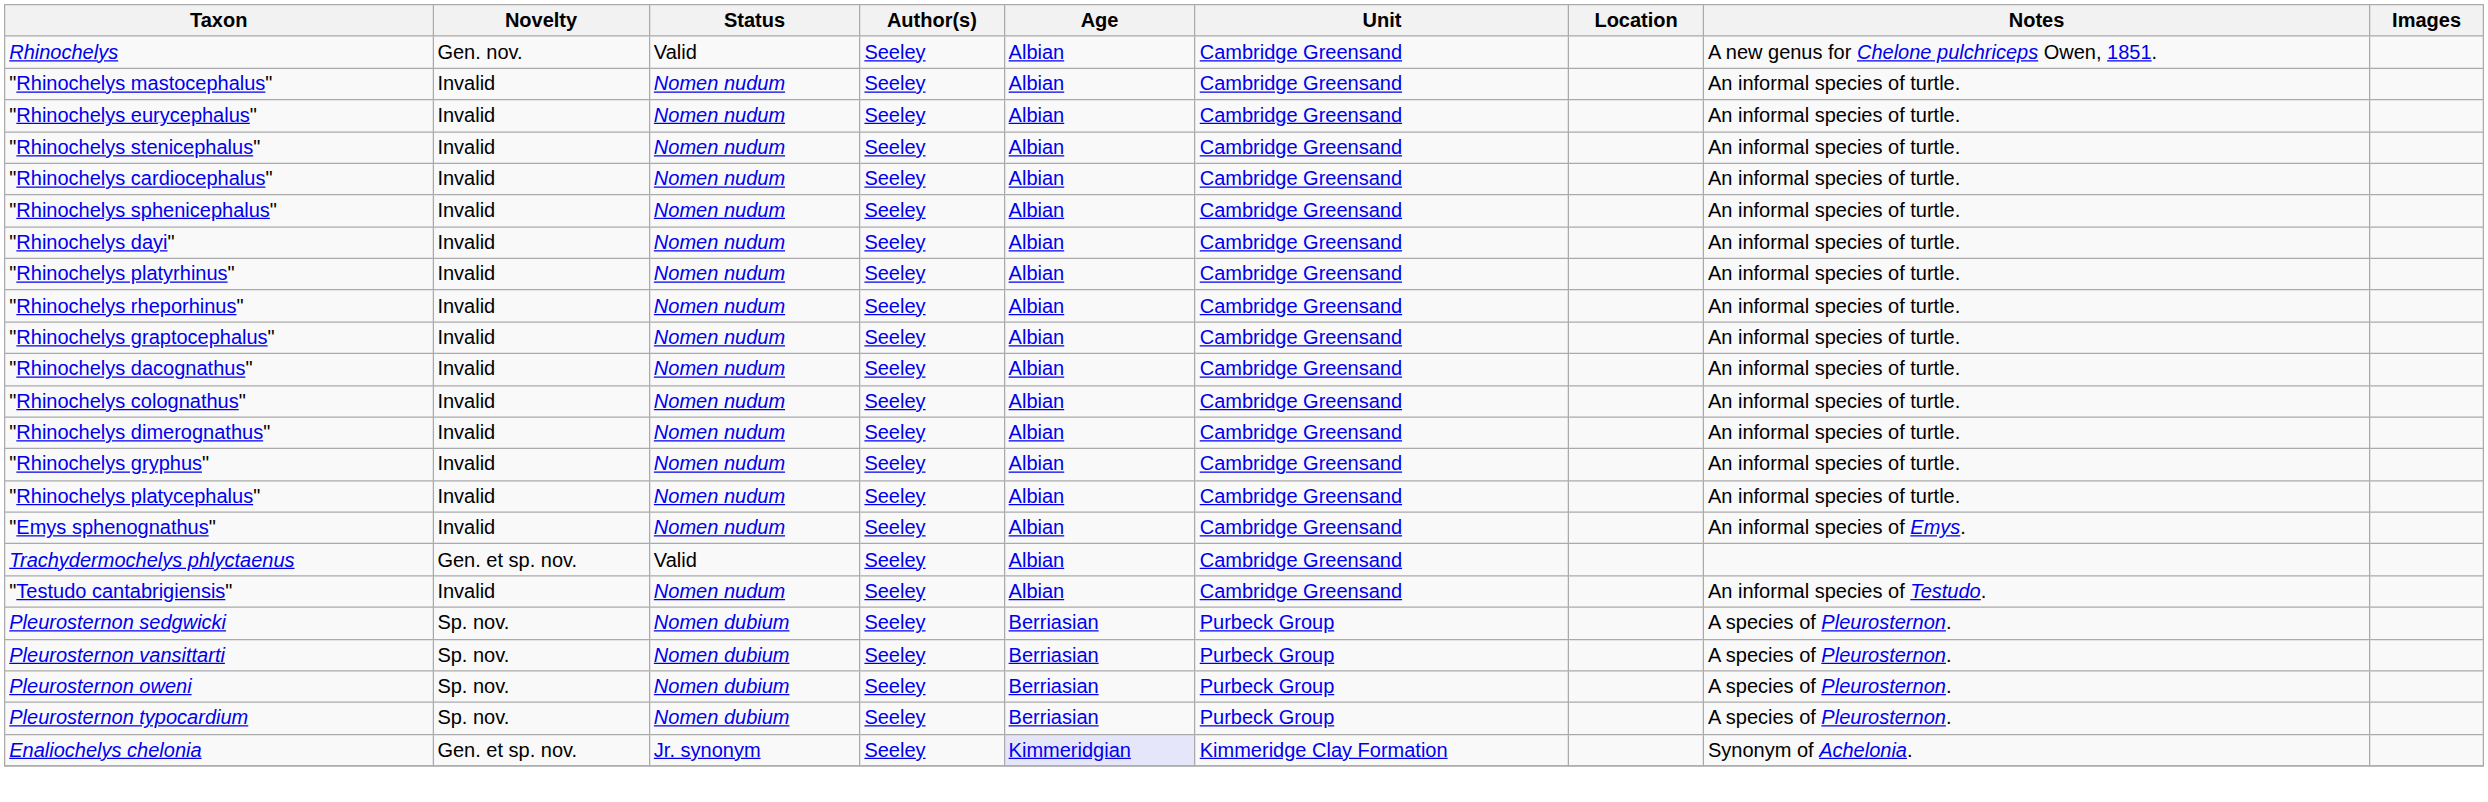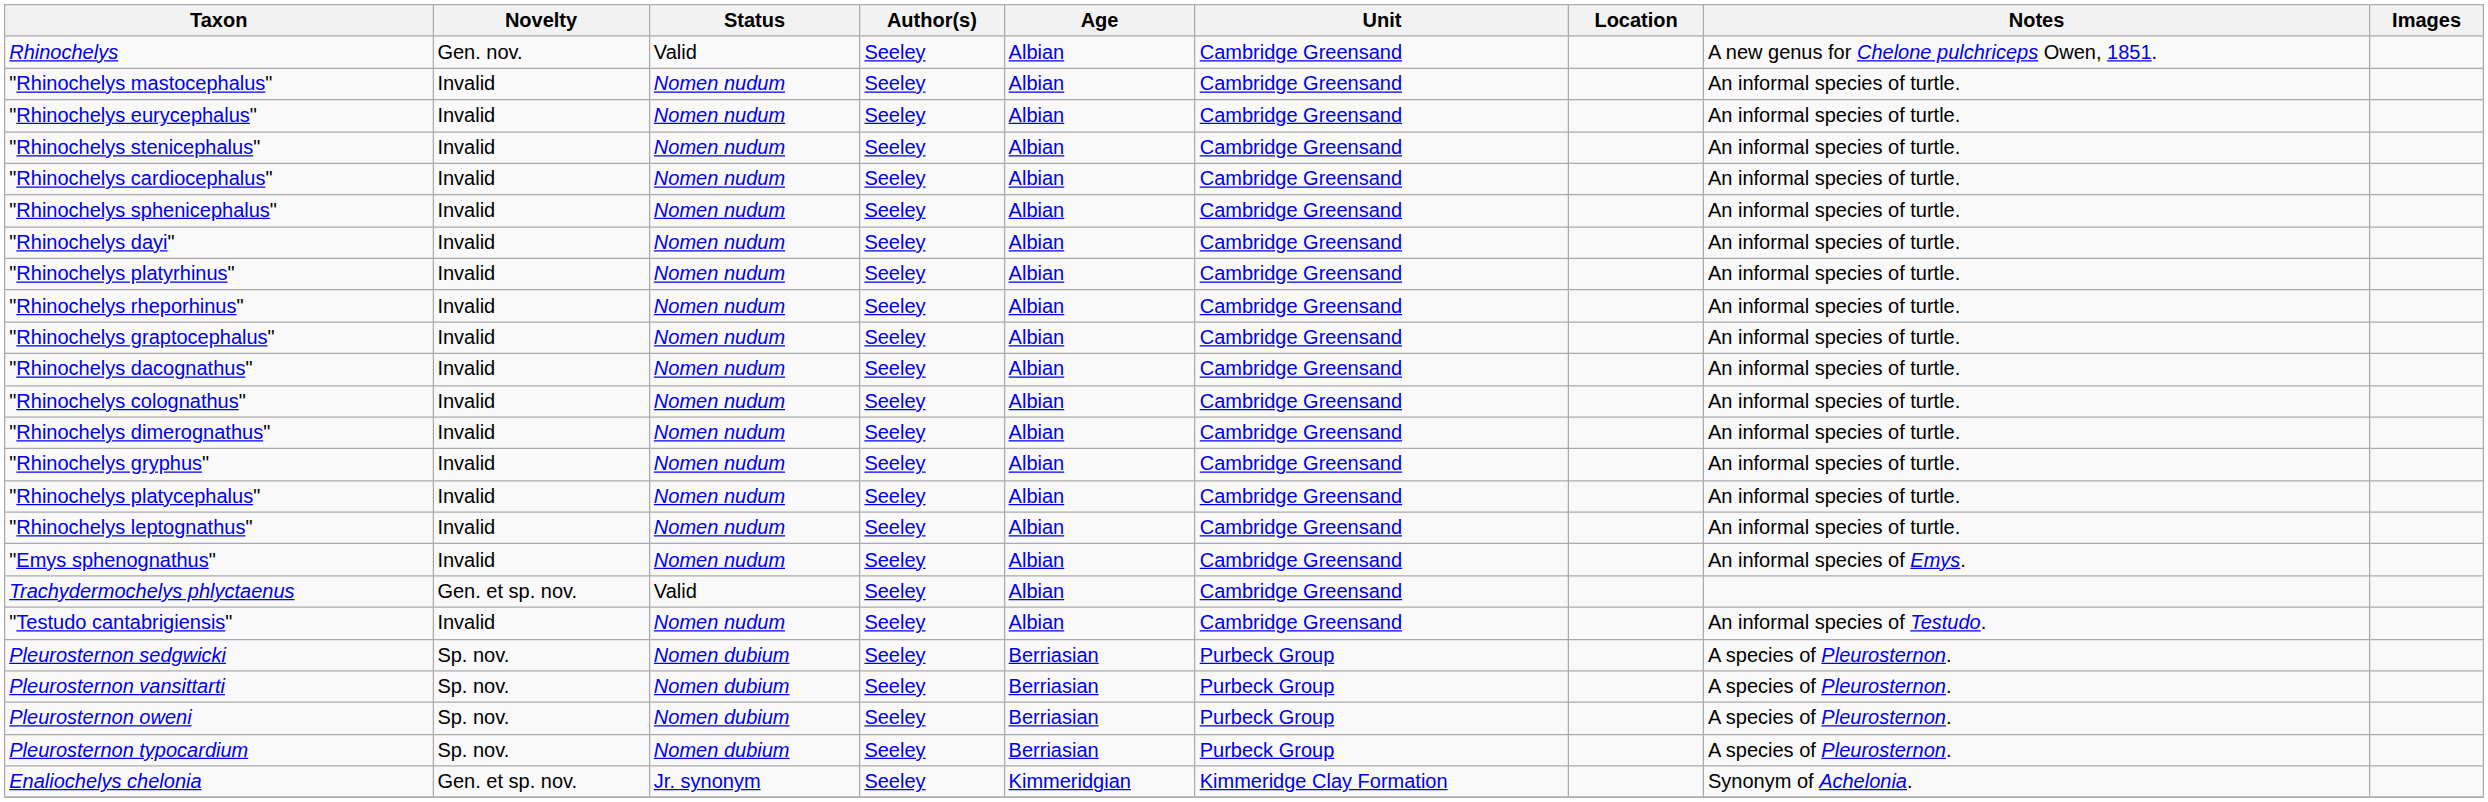 <table class="wikitable sortable" align="center" width="100%">
 <tr>
 <th>Taxon</th>
 <th>Novelty</th>
 <th>Status</th>
 <th>Author(s)</th>
 <th>Age</th>
 <th>Unit</th>
 <th>Location</th>
 <th>Notes</th>
 <th>Images</th>
 </tr>
 <tr>
 <td><em><a href='#'>Rhinochelys</a></em></td>
 <td>Gen. nov.</td>
 <td>Valid</td>
 <td><a href='#'>Seeley</a></td>
 <td><a href='#'>Albian</a></td>
 <td><a href='#'>Cambridge Greensand</a></td>
 <td></td>
 <td>A new genus for <em><a href='#'>Chelone pulchriceps</a></em> Owen, <a href='#'>1851</a>.</td>
 <td></td>
 </tr>
 <tr>
 <td>"<a href='#'>Rhinochelys mastocephalus</a>"</td>
 <td>Invalid</td>
 <td><em><a href='#'>Nomen nudum</a></em></td>
 <td><a href='#'>Seeley</a></td>
 <td><a href='#'>Albian</a></td>
 <td><a href='#'>Cambridge Greensand</a></td>
 <td></td>
 <td>An informal species of turtle.</td>
 <td></td>
 </tr>
 <tr>
 <td>"<a href='#'>Rhinochelys eurycephalus</a>"</td>
 <td>Invalid</td>
 <td><em><a href='#'>Nomen nudum</a></em></td>
 <td><a href='#'>Seeley</a></td>
 <td><a href='#'>Albian</a></td>
 <td><a href='#'>Cambridge Greensand</a></td>
 <td></td>
 <td>An informal species of turtle.</td>
 <td></td>
 </tr>
 <tr>
 <td>"<a href='#'>Rhinochelys stenicephalus</a>"</td>
 <td>Invalid</td>
 <td><em><a href='#'>Nomen nudum</a></em></td>
 <td><a href='#'>Seeley</a></td>
 <td><a href='#'>Albian</a></td>
 <td><a href='#'>Cambridge Greensand</a></td>
 <td></td>
 <td>An informal species of turtle.</td>
 <td></td>
 </tr>
 <tr>
 <td>"<a href='#'>Rhinochelys cardiocephalus</a>"</td>
 <td>Invalid</td>
 <td><em><a href='#'>Nomen nudum</a></em></td>
 <td><a href='#'>Seeley</a></td>
 <td><a href='#'>Albian</a></td>
 <td><a href='#'>Cambridge Greensand</a></td>
 <td></td>
 <td>An informal species of turtle.</td>
 <td></td>
 </tr>
 <tr>
 <td>"<a href='#'>Rhinochelys sphenicephalus</a>"</td>
 <td>Invalid</td>
 <td><em><a href='#'>Nomen nudum</a></em></td>
 <td><a href='#'>Seeley</a></td>
 <td><a href='#'>Albian</a></td>
 <td><a href='#'>Cambridge Greensand</a></td>
 <td></td>
 <td>An informal species of turtle.</td>
 <td></td>
 </tr>
 <tr>
 <td>"<a href='#'>Rhinochelys dayi</a>"</td>
 <td>Invalid</td>
 <td><em><a href='#'>Nomen nudum</a></em></td>
 <td><a href='#'>Seeley</a></td>
 <td><a href='#'>Albian</a></td>
 <td><a href='#'>Cambridge Greensand</a></td>
 <td></td>
 <td>An informal species of turtle.</td>
 <td></td>
 </tr>
 <tr>
 <td>"<a href='#'>Rhinochelys platyrhinus</a>"</td>
 <td>Invalid</td>
 <td><em><a href='#'>Nomen nudum</a></em></td>
 <td><a href='#'>Seeley</a></td>
 <td><a href='#'>Albian</a></td>
 <td><a href='#'>Cambridge Greensand</a></td>
 <td></td>
 <td>An informal species of turtle.</td>
 <td></td>
 </tr>
 <tr>
 <td>"<a href='#'>Rhinochelys rheporhinus</a>"</td>
 <td>Invalid</td>
 <td><em><a href='#'>Nomen nudum</a></em></td>
 <td><a href='#'>Seeley</a></td>
 <td><a href='#'>Albian</a></td>
 <td><a href='#'>Cambridge Greensand</a></td>
 <td></td>
 <td>An informal species of turtle.</td>
 <td></td>
 </tr>
 <tr>
 <td>"<a href='#'>Rhinochelys graptocephalus</a>"</td>
 <td>Invalid</td>
 <td><em><a href='#'>Nomen nudum</a></em></td>
 <td><a href='#'>Seeley</a></td>
 <td><a href='#'>Albian</a></td>
 <td><a href='#'>Cambridge Greensand</a></td>
 <td></td>
 <td>An informal species of turtle.</td>
 <td></td>
 </tr>
 <tr>
 <td>"<a href='#'>Rhinochelys dacognathus</a>"</td>
 <td>Invalid</td>
 <td><em><a href='#'>Nomen nudum</a></em></td>
 <td><a href='#'>Seeley</a></td>
 <td><a href='#'>Albian</a></td>
 <td><a href='#'>Cambridge Greensand</a></td>
 <td></td>
 <td>An informal species of turtle.</td>
 <td></td>
 </tr>
 <tr>
 <td>"<a href='#'>Rhinochelys colognathus</a>"</td>
 <td>Invalid</td>
 <td><em><a href='#'>Nomen nudum</a></em></td>
 <td><a href='#'>Seeley</a></td>
 <td><a href='#'>Albian</a></td>
 <td><a href='#'>Cambridge Greensand</a></td>
 <td></td>
 <td>An informal species of turtle.</td>
 <td></td>
 </tr>
 <tr>
 <td>"<a href='#'>Rhinochelys dimerognathus</a>"</td>
 <td>Invalid</td>
 <td><em><a href='#'>Nomen nudum</a></em></td>
 <td><a href='#'>Seeley</a></td>
 <td><a href='#'>Albian</a></td>
 <td><a href='#'>Cambridge Greensand</a></td>
 <td></td>
 <td>An informal species of turtle.</td>
 <td></td>
 </tr>
 <tr>
 <td>"<a href='#'>Rhinochelys gryphus</a>"</td>
 <td>Invalid</td>
 <td><em><a href='#'>Nomen nudum</a></em></td>
 <td><a href='#'>Seeley</a></td>
 <td><a href='#'>Albian</a></td>
 <td><a href='#'>Cambridge Greensand</a></td>
 <td></td>
 <td>An informal species of turtle.</td>
 <td></td>
 </tr>
 <tr>
 <td>"<a href='#'>Rhinochelys platycephalus</a>"</td>
 <td>Invalid</td>
 <td><em><a href='#'>Nomen nudum</a></em></td>
 <td><a href='#'>Seeley</a></td>
 <td><a href='#'>Albian</a></td>
 <td><a href='#'>Cambridge Greensand</a></td>
 <td></td>
 <td>An informal species of turtle.</td>
 <td></td>
 </tr>
 <tr>
+<td>"<a href='#'>Rhinochelys leptognathus</a>"</td>
+<td>Invalid</td>
+<td><em><a href='#'>Nomen nudum</a></em></td>
+<td><a href='#'>Seeley</a></td>
+<td><a href='#'>Albian</a></td>
+<td><a href='#'>Cambridge Greensand</a></td>
+<td></td>
+<td>An informal species of turtle.</td>
+<td></td>
+</tr>
+<tr>
 <td>"<a href='#'>Emys sphenognathus</a>"</td>
 <td>Invalid</td>
 <td><em><a href='#'>Nomen nudum</a></em></td>
 <td><a href='#'>Seeley</a></td>
 <td><a href='#'>Albian</a></td>
 <td><a href='#'>Cambridge Greensand</a></td>
 <td></td>
 <td>An informal species of <em><a href='#'>Emys</a></em>.</td>
 <td></td>
 </tr>
 <tr>
 <td><em><a href='#'>Trachydermochelys phlyctaenus</a></em></td>
 <td>Gen. et sp. nov.</td>
 <td>Valid</td>
 <td><a href='#'>Seeley</a></td>
 <td><a href='#'>Albian</a></td>
 <td><a href='#'>Cambridge Greensand</a></td>
 <td></td>
 <td></td>
 <td></td>
 </tr>
 <tr>
 <td>"<a href='#'>Testudo cantabrigiensis</a>"</td>
 <td>Invalid</td>
 <td><em><a href='#'>Nomen nudum</a></em></td>
 <td><a href='#'>Seeley</a></td>
 <td><a href='#'>Albian</a></td>
 <td><a href='#'>Cambridge Greensand</a></td>
 <td></td>
 <td>An informal species of <em><a href='#'>Testudo</a></em>.</td>
 <td></td>
 </tr>
 <tr>
 <td><em><a href='#'>Pleurosternon sedgwicki</a></em></td>
 <td>Sp. nov.</td>
 <td><em><a href='#'>Nomen dubium</a></em></td>
 <td><a href='#'>Seeley</a></td>
 <td><a href='#'>Berriasian</a></td>
 <td><a href='#'>Purbeck Group</a></td>
 <td></td>
 <td>A species of <em><a href='#'>Pleurosternon</a></em>.</td>
 <td></td>
 </tr>
 <tr>
 <td><em><a href='#'>Pleurosternon vansittarti</a></em></td>
 <td>Sp. nov.</td>
 <td><em><a href='#'>Nomen dubium</a></em></td>
 <td><a href='#'>Seeley</a></td>
 <td><a href='#'>Berriasian</a></td>
 <td><a href='#'>Purbeck Group</a></td>
 <td></td>
 <td>A species of <em><a href='#'>Pleurosternon</a></em>.</td>
 <td></td>
 </tr>
 <tr>
 <td><em><a href='#'>Pleurosternon oweni</a></em></td>
 <td>Sp. nov.</td>
 <td><em><a href='#'>Nomen dubium</a></em></td>
 <td><a href='#'>Seeley</a></td>
 <td><a href='#'>Berriasian</a></td>
 <td><a href='#'>Purbeck Group</a></td>
 <td></td>
 <td>A species of <em><a href='#'>Pleurosternon</a></em>.</td>
 <td></td>
 </tr>
 <tr>
 <td><em><a href='#'>Pleurosternon typocardium</a></em></td>
 <td>Sp. nov.</td>
 <td><em><a href='#'>Nomen dubium</a></em></td>
 <td><a href='#'>Seeley</a></td>
 <td><a href='#'>Berriasian</a></td>
 <td><a href='#'>Purbeck Group</a></td>
 <td></td>
 <td>A species of <em><a href='#'>Pleurosternon</a></em>.</td>
 <td></td>
 </tr>
 <tr>
 <td><em><a href='#'>Enaliochelys chelonia</a></em></td>
 <td>Gen. et sp. nov.</td>
 <td><a href='#'>Jr. synonym</a></td>
 <td><a href='#'>Seeley</a></td>
-<td style="background: lavender;"><a href='#'>Kimmeridgian</a></td>
+<td><a href='#'>Kimmeridgian</a></td>
 <td><a href='#'>Kimmeridge Clay Formation</a></td>
 <td></td>
 <td>Synonym of <em><a href='#'>Achelonia</a></em>.</td>
 <td></td>
 </tr>
 <tr>
 </tr>
 </table>
